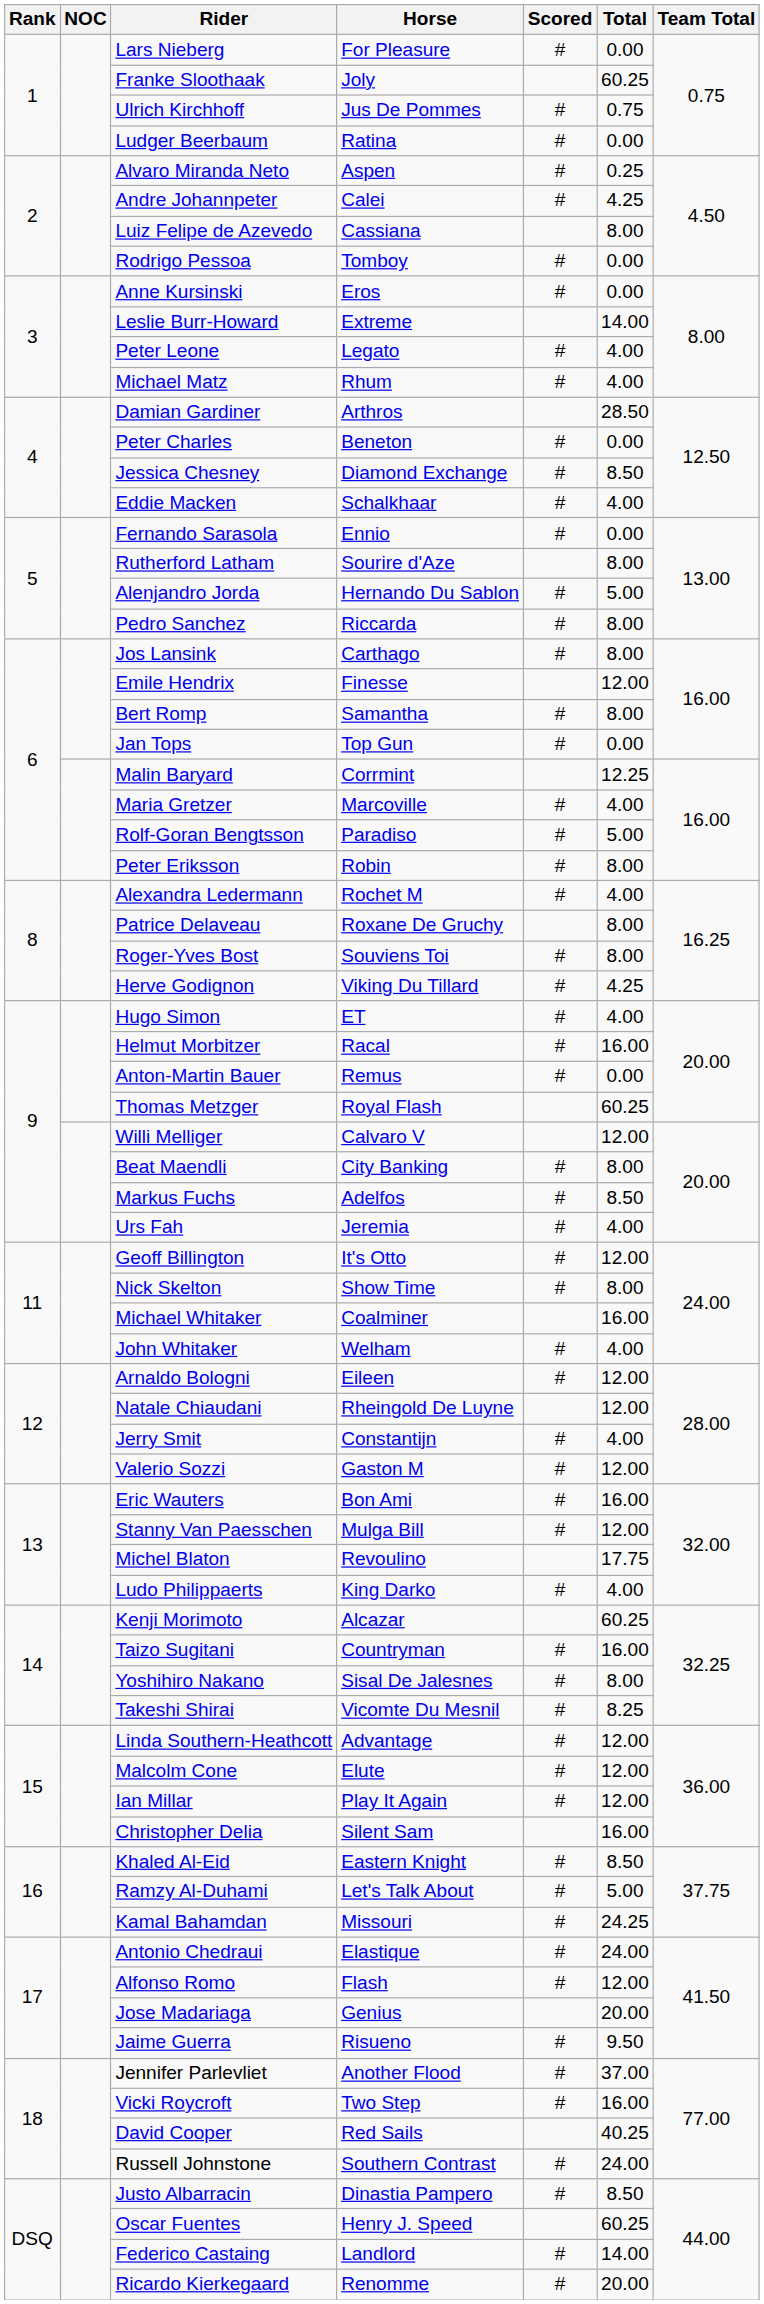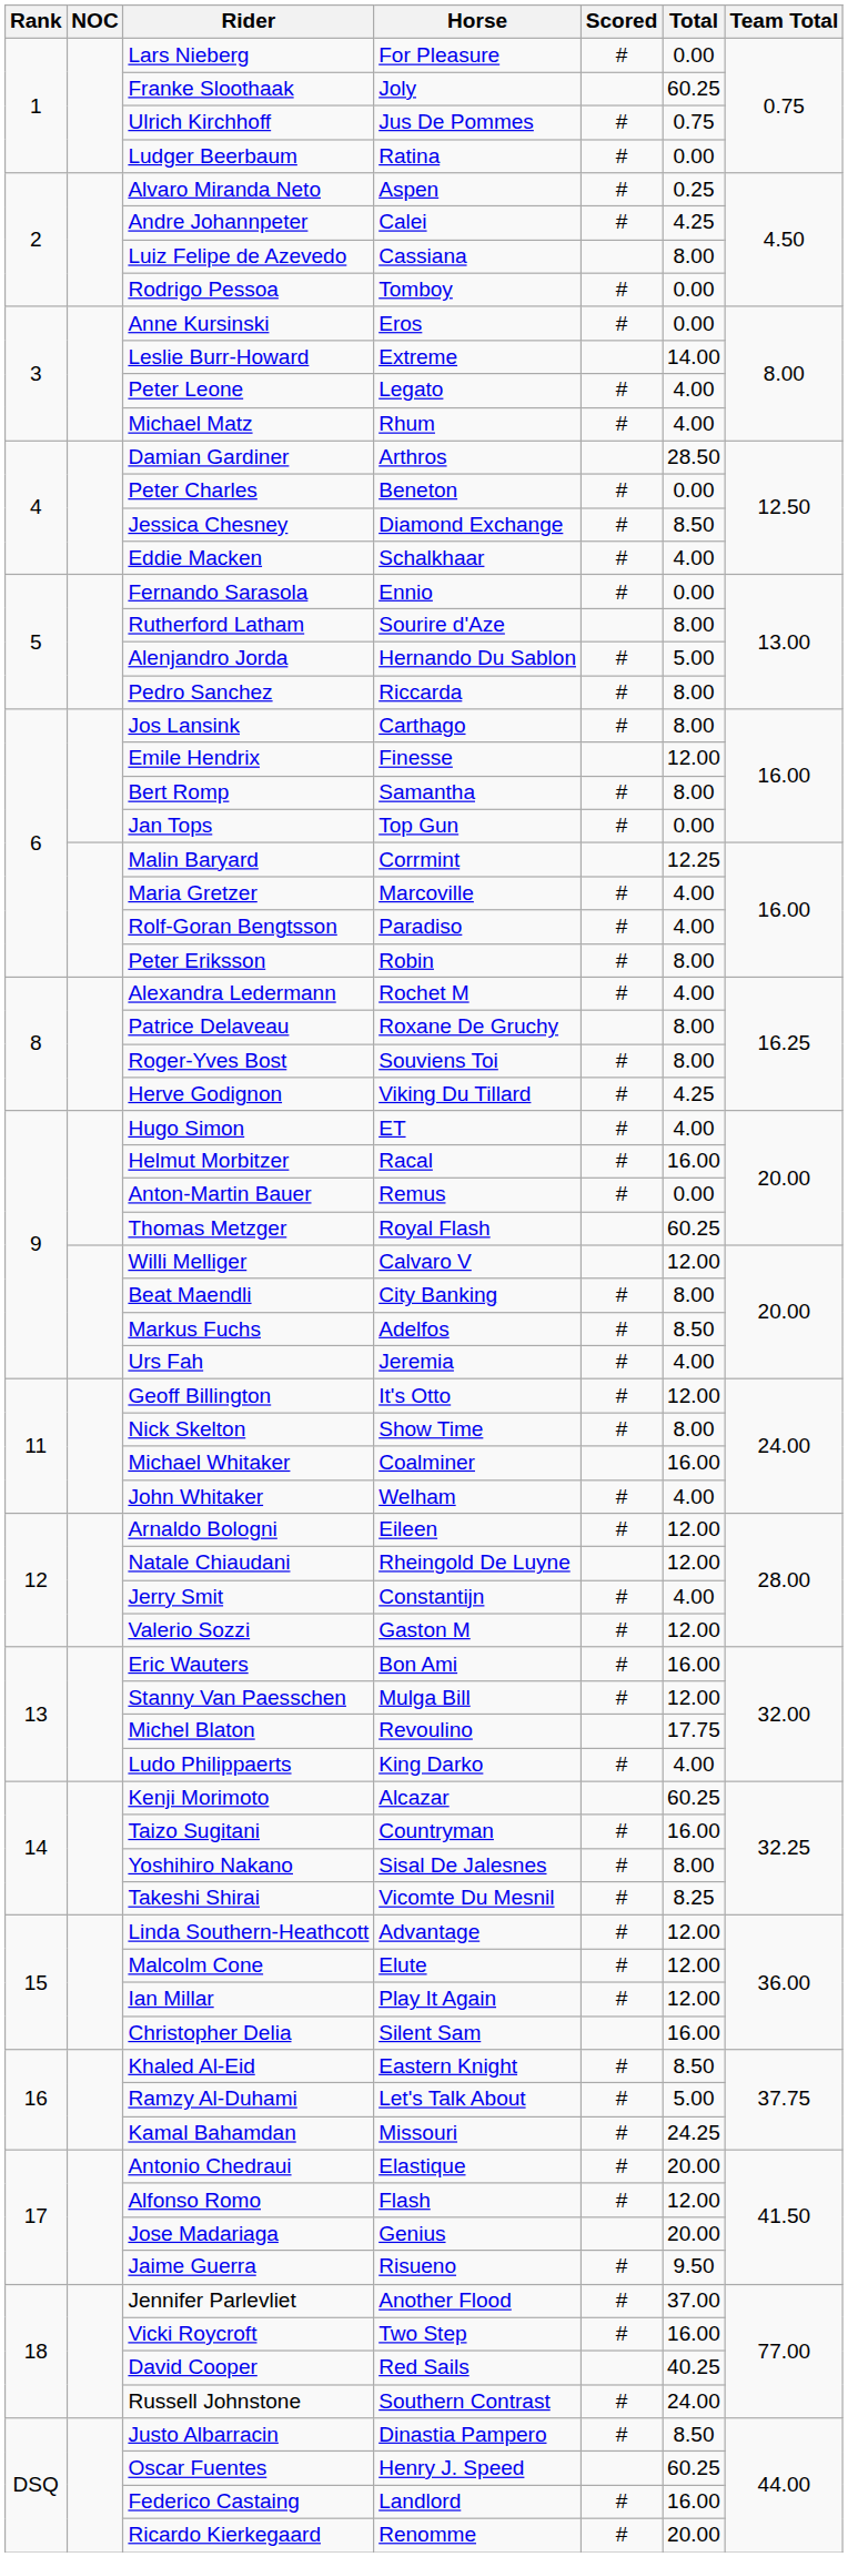 <table class="wikitable" style="text-align:center;">
 <tr>
 <th rowspan=1>Rank</th>
 <th rowspan=1>NOC</th>
 <th rowspan=1>Rider</th>
 <th rowspan=1>Horse</th>
 <th rowspan=1>Scored</th>
 <th rowspan=1>Total</th>
 <th rowspan=1>Team Total</th>
 </tr>
 <tr>
 <td rowspan=4 valign=middle>1</td>
 <td rowspan=4 align=middle></td>
 <td align="left"><a href='#'>Lars Nieberg</a></td>
 <td align="left"><a href='#'>For Pleasure</a></td>
 <td>#</td>
 <td>0.00</td>
 <td rowspan=4>0.75</td>
 </tr>
 <tr>
 <td align="left"><a href='#'>Franke Sloothaak</a></td>
 <td align="left"><a href='#'>Joly</a></td>
 <td></td>
 <td>60.25</td>
 </tr>
 <tr>
 <td align="left"><a href='#'>Ulrich Kirchhoff</a></td>
 <td align="left"><a href='#'>Jus De Pommes</a></td>
 <td>#</td>
 <td>0.75</td>
 </tr>
 <tr>
 <td align="left"><a href='#'>Ludger Beerbaum</a></td>
 <td align="left"><a href='#'>Ratina</a></td>
 <td>#</td>
 <td>0.00</td>
 </tr>
 <tr>
 <td rowspan=4 valign=middle>2</td>
 <td rowspan=4 align=middle></td>
 <td align="left"><a href='#'>Alvaro Miranda Neto</a></td>
 <td align="left"><a href='#'>Aspen</a></td>
 <td>#</td>
 <td>0.25</td>
 <td rowspan=4>4.50</td>
 </tr>
 <tr>
 <td align="left"><a href='#'>Andre Johannpeter</a></td>
 <td align="left"><a href='#'>Calei</a></td>
 <td>#</td>
 <td>4.25</td>
 </tr>
 <tr>
 <td align="left"><a href='#'>Luiz Felipe de Azevedo</a></td>
 <td align="left"><a href='#'>Cassiana</a></td>
 <td></td>
 <td>8.00</td>
 </tr>
 <tr>
 <td align="left"><a href='#'>Rodrigo Pessoa</a></td>
 <td align="left"><a href='#'>Tomboy</a></td>
 <td>#</td>
 <td>0.00</td>
 </tr>
 <tr>
 <td rowspan=4 valign=middle>3</td>
 <td rowspan=4 align=middle></td>
 <td align="left"><a href='#'>Anne Kursinski</a></td>
 <td align="left"><a href='#'>Eros</a></td>
 <td>#</td>
 <td>0.00</td>
 <td rowspan=4>8.00</td>
 </tr>
 <tr>
 <td align="left"><a href='#'>Leslie Burr-Howard</a></td>
 <td align="left"><a href='#'>Extreme</a></td>
 <td></td>
 <td>14.00</td>
 </tr>
 <tr>
 <td align="left"><a href='#'>Peter Leone</a></td>
 <td align="left"><a href='#'>Legato</a></td>
 <td>#</td>
 <td>4.00</td>
 </tr>
 <tr>
 <td align="left"><a href='#'>Michael Matz</a></td>
 <td align="left"><a href='#'>Rhum</a></td>
 <td>#</td>
 <td>4.00</td>
 </tr>
 <tr>
 <td rowspan=4 valign=middle>4</td>
 <td rowspan=4 align=middle></td>
 <td align="left"><a href='#'>Damian Gardiner</a></td>
 <td align="left"><a href='#'>Arthros</a></td>
 <td></td>
 <td>28.50</td>
 <td rowspan=4>12.50</td>
 </tr>
 <tr>
 <td align="left"><a href='#'>Peter Charles</a></td>
 <td align="left"><a href='#'>Beneton</a></td>
 <td>#</td>
 <td>0.00</td>
 </tr>
 <tr>
 <td align="left"><a href='#'>Jessica Chesney</a></td>
 <td align="left"><a href='#'>Diamond Exchange</a></td>
 <td>#</td>
 <td>8.50</td>
 </tr>
 <tr>
 <td align="left"><a href='#'>Eddie Macken</a></td>
 <td align="left"><a href='#'>Schalkhaar</a></td>
 <td>#</td>
 <td>4.00</td>
 </tr>
 <tr>
 <td rowspan=4 valign=middle>5</td>
 <td rowspan=4 align=middle></td>
 <td align="left"><a href='#'>Fernando Sarasola</a></td>
 <td align="left"><a href='#'>Ennio</a></td>
 <td>#</td>
 <td>0.00</td>
 <td rowspan=4>13.00</td>
 </tr>
 <tr>
 <td align="left"><a href='#'>Rutherford Latham</a></td>
 <td align="left"><a href='#'>Sourire d'Aze</a></td>
 <td></td>
 <td>8.00</td>
 </tr>
 <tr>
 <td align="left"><a href='#'>Alenjandro Jorda</a></td>
 <td align="left"><a href='#'>Hernando Du Sablon</a></td>
 <td>#</td>
 <td>5.00</td>
 </tr>
 <tr>
 <td align="left"><a href='#'>Pedro Sanchez</a></td>
 <td align="left"><a href='#'>Riccarda</a></td>
 <td>#</td>
 <td>8.00</td>
 </tr>
 <tr>
 <td rowspan=8 valign=middle>6</td>
 <td rowspan=4 align=middle></td>
 <td align="left"><a href='#'>Jos Lansink</a></td>
 <td align="left"><a href='#'>Carthago</a></td>
 <td>#</td>
 <td>8.00</td>
 <td rowspan=4>16.00</td>
 </tr>
 <tr>
 <td align="left"><a href='#'>Emile Hendrix</a></td>
 <td align="left"><a href='#'>Finesse</a></td>
 <td></td>
 <td>12.00</td>
 </tr>
 <tr>
 <td align="left"><a href='#'>Bert Romp</a></td>
 <td align="left"><a href='#'>Samantha</a></td>
 <td>#</td>
 <td>8.00</td>
 </tr>
 <tr>
 <td align="left"><a href='#'>Jan Tops</a></td>
 <td align="left"><a href='#'>Top Gun</a></td>
 <td>#</td>
 <td>0.00</td>
 </tr>
 <tr>
 <td rowspan=4 align=middle></td>
 <td align="left"><a href='#'>Malin Baryard</a></td>
 <td align="left"><a href='#'>Corrmint</a></td>
 <td></td>
 <td>12.25</td>
 <td rowspan=4>16.00</td>
 </tr>
 <tr>
 <td align="left"><a href='#'>Maria Gretzer</a></td>
 <td align="left"><a href='#'>Marcoville</a></td>
 <td>#</td>
 <td>4.00</td>
 </tr>
 <tr>
 <td align="left"><a href='#'>Rolf-Goran Bengtsson</a></td>
 <td align="left"><a href='#'>Paradiso</a></td>
 <td>#</td>
-<td>5.00</td>
+<td>4.00</td>
 </tr>
 <tr>
 <td align="left"><a href='#'>Peter Eriksson</a></td>
 <td align="left"><a href='#'>Robin</a></td>
 <td>#</td>
 <td>8.00</td>
 </tr>
 <tr>
 <td rowspan=4 valign=middle>8</td>
 <td rowspan=4 align=middle></td>
 <td align="left"><a href='#'>Alexandra Ledermann</a></td>
 <td align="left"><a href='#'>Rochet M</a></td>
 <td>#</td>
 <td>4.00</td>
 <td rowspan=4>16.25</td>
 </tr>
 <tr>
 <td align="left"><a href='#'>Patrice Delaveau</a></td>
 <td align="left"><a href='#'>Roxane De Gruchy</a></td>
 <td></td>
 <td>8.00</td>
 </tr>
 <tr>
 <td align="left"><a href='#'>Roger-Yves Bost</a></td>
 <td align="left"><a href='#'>Souviens Toi</a></td>
 <td>#</td>
 <td>8.00</td>
 </tr>
 <tr>
 <td align="left"><a href='#'>Herve Godignon</a></td>
 <td align="left"><a href='#'>Viking Du Tillard</a></td>
 <td>#</td>
 <td>4.25</td>
 </tr>
 <tr>
 <td rowspan=8 valign=middle>9</td>
 <td rowspan=4 align=middle></td>
 <td align="left"><a href='#'>Hugo Simon</a></td>
 <td align="left"><a href='#'>ET</a></td>
 <td>#</td>
 <td>4.00</td>
 <td rowspan=4>20.00</td>
 </tr>
 <tr>
 <td align="left"><a href='#'>Helmut Morbitzer</a></td>
 <td align="left"><a href='#'>Racal</a></td>
 <td>#</td>
 <td>16.00</td>
 </tr>
 <tr>
 <td align="left"><a href='#'>Anton-Martin Bauer</a></td>
 <td align="left"><a href='#'>Remus</a></td>
 <td>#</td>
 <td>0.00</td>
 </tr>
 <tr>
 <td align="left"><a href='#'>Thomas Metzger</a></td>
 <td align="left"><a href='#'>Royal Flash</a></td>
 <td></td>
 <td>60.25</td>
 </tr>
 <tr>
 <td rowspan=4 align=middle></td>
 <td align="left"><a href='#'>Willi Melliger</a></td>
 <td align="left"><a href='#'>Calvaro V</a></td>
 <td></td>
 <td>12.00</td>
 <td rowspan=4>20.00</td>
 </tr>
 <tr>
 <td align="left"><a href='#'>Beat Maendli</a></td>
 <td align="left"><a href='#'>City Banking</a></td>
 <td>#</td>
 <td>8.00</td>
 </tr>
 <tr>
 <td align="left"><a href='#'>Markus Fuchs</a></td>
 <td align="left"><a href='#'>Adelfos</a></td>
 <td>#</td>
 <td>8.50</td>
 </tr>
 <tr>
 <td align="left"><a href='#'>Urs Fah</a></td>
 <td align="left"><a href='#'>Jeremia</a></td>
 <td>#</td>
 <td>4.00</td>
 </tr>
 <tr>
 <td rowspan=4 align=middle>11</td>
 <td rowspan=4 align=middle></td>
 <td align="left"><a href='#'>Geoff Billington</a></td>
 <td align="left"><a href='#'>It's Otto</a></td>
 <td>#</td>
 <td>12.00</td>
 <td rowspan=4>24.00</td>
 </tr>
 <tr>
 <td align="left"><a href='#'>Nick Skelton</a></td>
 <td align="left"><a href='#'>Show Time</a></td>
 <td>#</td>
 <td>8.00</td>
 </tr>
 <tr>
 <td align="left"><a href='#'>Michael Whitaker</a></td>
 <td align="left"><a href='#'>Coalminer</a></td>
 <td></td>
 <td>16.00</td>
 </tr>
 <tr>
 <td align="left"><a href='#'>John Whitaker</a></td>
 <td align="left"><a href='#'>Welham</a></td>
 <td>#</td>
 <td>4.00</td>
 </tr>
 <tr>
 <td rowspan=4 valign=middle>12</td>
 <td rowspan=4 align=middle></td>
 <td align="left"><a href='#'>Arnaldo Bologni</a></td>
 <td align="left"><a href='#'>Eileen</a></td>
 <td>#</td>
 <td>12.00</td>
 <td rowspan=4>28.00</td>
 </tr>
 <tr>
 <td align="left"><a href='#'>Natale Chiaudani</a></td>
 <td align="left"><a href='#'>Rheingold De Luyne</a></td>
 <td></td>
 <td>12.00</td>
 </tr>
 <tr>
 <td align="left"><a href='#'>Jerry Smit</a></td>
 <td align="left"><a href='#'>Constantijn</a></td>
 <td>#</td>
 <td>4.00</td>
 </tr>
 <tr>
 <td align="left"><a href='#'>Valerio Sozzi</a></td>
 <td align="left"><a href='#'>Gaston M</a></td>
 <td>#</td>
 <td>12.00</td>
 </tr>
 <tr>
 <td rowspan=4 valign=middle>13</td>
 <td rowspan=4 align=middle></td>
 <td align="left"><a href='#'>Eric Wauters</a></td>
 <td align="left"><a href='#'>Bon Ami</a></td>
 <td>#</td>
 <td>16.00</td>
 <td rowspan=4>32.00</td>
 </tr>
 <tr>
 <td align="left"><a href='#'>Stanny Van Paesschen</a></td>
 <td align="left"><a href='#'>Mulga Bill</a></td>
 <td>#</td>
 <td>12.00</td>
 </tr>
 <tr>
 <td align="left"><a href='#'>Michel Blaton</a></td>
 <td align="left"><a href='#'>Revoulino</a></td>
 <td></td>
 <td>17.75</td>
 </tr>
 <tr>
 <td align="left"><a href='#'>Ludo Philippaerts</a></td>
 <td align="left"><a href='#'>King Darko</a></td>
 <td>#</td>
 <td>4.00</td>
 </tr>
 <tr>
 <td rowspan=4 valign=middle>14</td>
 <td rowspan=4 align=middle></td>
 <td align="left"><a href='#'>Kenji Morimoto</a></td>
 <td align="left"><a href='#'>Alcazar</a></td>
 <td></td>
 <td>60.25</td>
 <td rowspan=4>32.25</td>
 </tr>
 <tr>
 <td align="left"><a href='#'>Taizo Sugitani</a></td>
 <td align="left"><a href='#'>Countryman</a></td>
 <td>#</td>
 <td>16.00</td>
 </tr>
 <tr>
 <td align="left"><a href='#'>Yoshihiro Nakano</a></td>
 <td align="left"><a href='#'>Sisal De Jalesnes</a></td>
 <td>#</td>
 <td>8.00</td>
 </tr>
 <tr>
 <td align="left"><a href='#'>Takeshi Shirai</a></td>
 <td align="left"><a href='#'>Vicomte Du Mesnil</a></td>
 <td>#</td>
 <td>8.25</td>
 </tr>
 <tr>
 <td rowspan=4 valign=middle>15</td>
 <td rowspan=4 align=middle></td>
 <td align="left"><a href='#'>Linda Southern-Heathcott</a></td>
 <td align="left"><a href='#'>Advantage</a></td>
 <td>#</td>
 <td>12.00</td>
 <td rowspan=4>36.00</td>
 </tr>
 <tr>
 <td align="left"><a href='#'>Malcolm Cone</a></td>
 <td align="left"><a href='#'>Elute</a></td>
 <td>#</td>
 <td>12.00</td>
 </tr>
 <tr>
 <td align="left"><a href='#'>Ian Millar</a></td>
 <td align="left"><a href='#'>Play It Again</a></td>
 <td>#</td>
 <td>12.00</td>
 </tr>
 <tr>
 <td align="left"><a href='#'>Christopher Delia</a></td>
 <td align="left"><a href='#'>Silent Sam</a></td>
 <td></td>
 <td>16.00</td>
 </tr>
 <tr>
 <td rowspan=3 valign=middle>16</td>
 <td rowspan=3 align=middle></td>
 <td align="left"><a href='#'>Khaled Al-Eid</a></td>
 <td align="left"><a href='#'>Eastern Knight</a></td>
 <td>#</td>
 <td>8.50</td>
 <td rowspan=3>37.75</td>
 </tr>
 <tr>
 <td align="left"><a href='#'>Ramzy Al-Duhami</a></td>
 <td align="left"><a href='#'>Let's Talk About</a></td>
 <td>#</td>
 <td>5.00</td>
 </tr>
 <tr>
 <td align="left"><a href='#'>Kamal Bahamdan</a></td>
 <td align="left"><a href='#'>Missouri</a></td>
 <td>#</td>
 <td>24.25</td>
 </tr>
 <tr>
 <td rowspan=4 valign=middle>17</td>
 <td rowspan=4 align=middle></td>
 <td align="left"><a href='#'>Antonio Chedraui</a></td>
 <td align="left"><a href='#'>Elastique</a></td>
 <td>#</td>
-<td>24.00</td>
+<td>20.00</td>
 <td rowspan=4>41.50</td>
 </tr>
 <tr>
 <td align="left"><a href='#'>Alfonso Romo</a></td>
 <td align="left"><a href='#'>Flash</a></td>
 <td>#</td>
 <td>12.00</td>
 </tr>
 <tr>
 <td align="left"><a href='#'>Jose Madariaga</a></td>
 <td align="left"><a href='#'>Genius</a></td>
 <td></td>
 <td>20.00</td>
 </tr>
 <tr>
 <td align="left"><a href='#'>Jaime Guerra</a></td>
 <td align="left"><a href='#'>Risueno</a></td>
 <td>#</td>
 <td>9.50</td>
 </tr>
 <tr>
 <td rowspan=4 valign=middle>18</td>
 <td rowspan=4 align=middle></td>
 <td align="left">Jennifer Parlevliet</td>
 <td align="left"><a href='#'>Another Flood</a></td>
 <td>#</td>
 <td>37.00</td>
 <td rowspan=4>77.00</td>
 </tr>
 <tr>
 <td align="left"><a href='#'>Vicki Roycroft</a></td>
 <td align="left"><a href='#'>Two Step</a></td>
 <td>#</td>
 <td>16.00</td>
 </tr>
 <tr>
 <td align="left"><a href='#'>David Cooper</a></td>
 <td align="left"><a href='#'>Red Sails</a></td>
 <td></td>
 <td>40.25</td>
 </tr>
 <tr>
 <td align="left">Russell Johnstone</td>
 <td align="left"><a href='#'>Southern Contrast</a></td>
 <td>#</td>
 <td>24.00</td>
 </tr>
 <tr>
 <td rowspan=4 valign=middle>DSQ</td>
 <td rowspan=4 align=middle></td>
 <td align="left"><a href='#'>Justo Albarracin</a></td>
 <td align="left"><a href='#'>Dinastia Pampero</a></td>
 <td>#</td>
 <td>8.50</td>
 <td rowspan=4>44.00</td>
 </tr>
 <tr>
 <td align="left"><a href='#'>Oscar Fuentes</a></td>
 <td align="left"><a href='#'>Henry J. Speed</a></td>
 <td></td>
 <td>60.25</td>
 </tr>
 <tr>
 <td align="left"><a href='#'>Federico Castaing</a></td>
 <td align="left"><a href='#'>Landlord</a></td>
 <td>#</td>
-<td>14.00</td>
+<td>16.00</td>
 </tr>
 <tr>
 <td align="left"><a href='#'>Ricardo Kierkegaard</a></td>
 <td align="left"><a href='#'>Renomme</a></td>
 <td>#</td>
 <td>20.00</td>
 </tr>
 </table>
